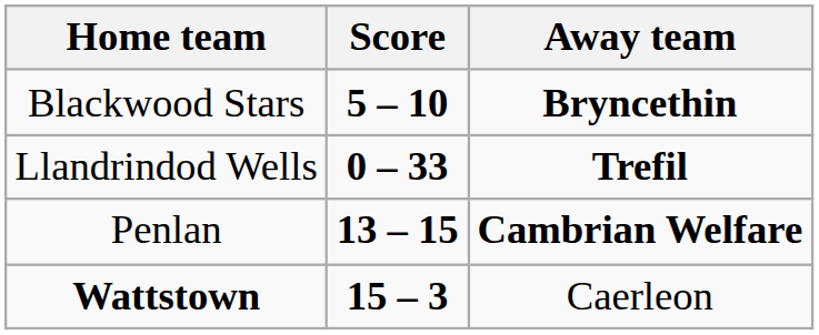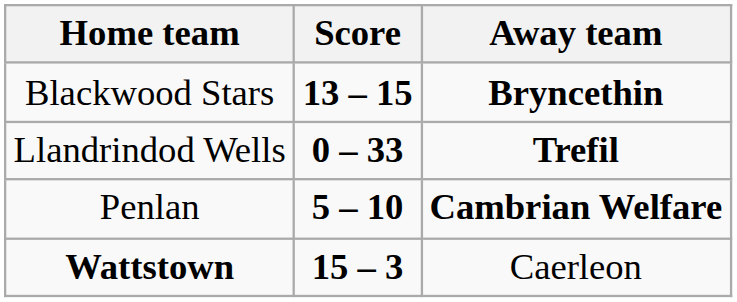 <table class="wikitable" style="text-align: center">
 <tr>
 <th>Home team</th>
 <th>Score</th>
 <th>Away team</th>
 </tr>
 <tr>
 <td>Blackwood Stars</td>
-<td><strong>5 – 10</strong></td>
+<td><strong>13 – 15</strong></td>
 <td><strong>Bryncethin</strong></td>
 </tr>
 <tr>
 <td>Llandrindod Wells</td>
 <td><strong>0 – 33</strong></td>
 <td><strong>Trefil</strong></td>
 </tr>
 <tr>
 <td>Penlan</td>
-<td><strong>13 – 15</strong></td>
+<td><strong>5 – 10</strong></td>
 <td><strong>Cambrian Welfare</strong></td>
 </tr>
 <tr>
 <td><strong>Wattstown</strong></td>
 <td><strong>15 – 3</strong></td>
 <td>Caerleon</td>
 </tr>
 </table>
